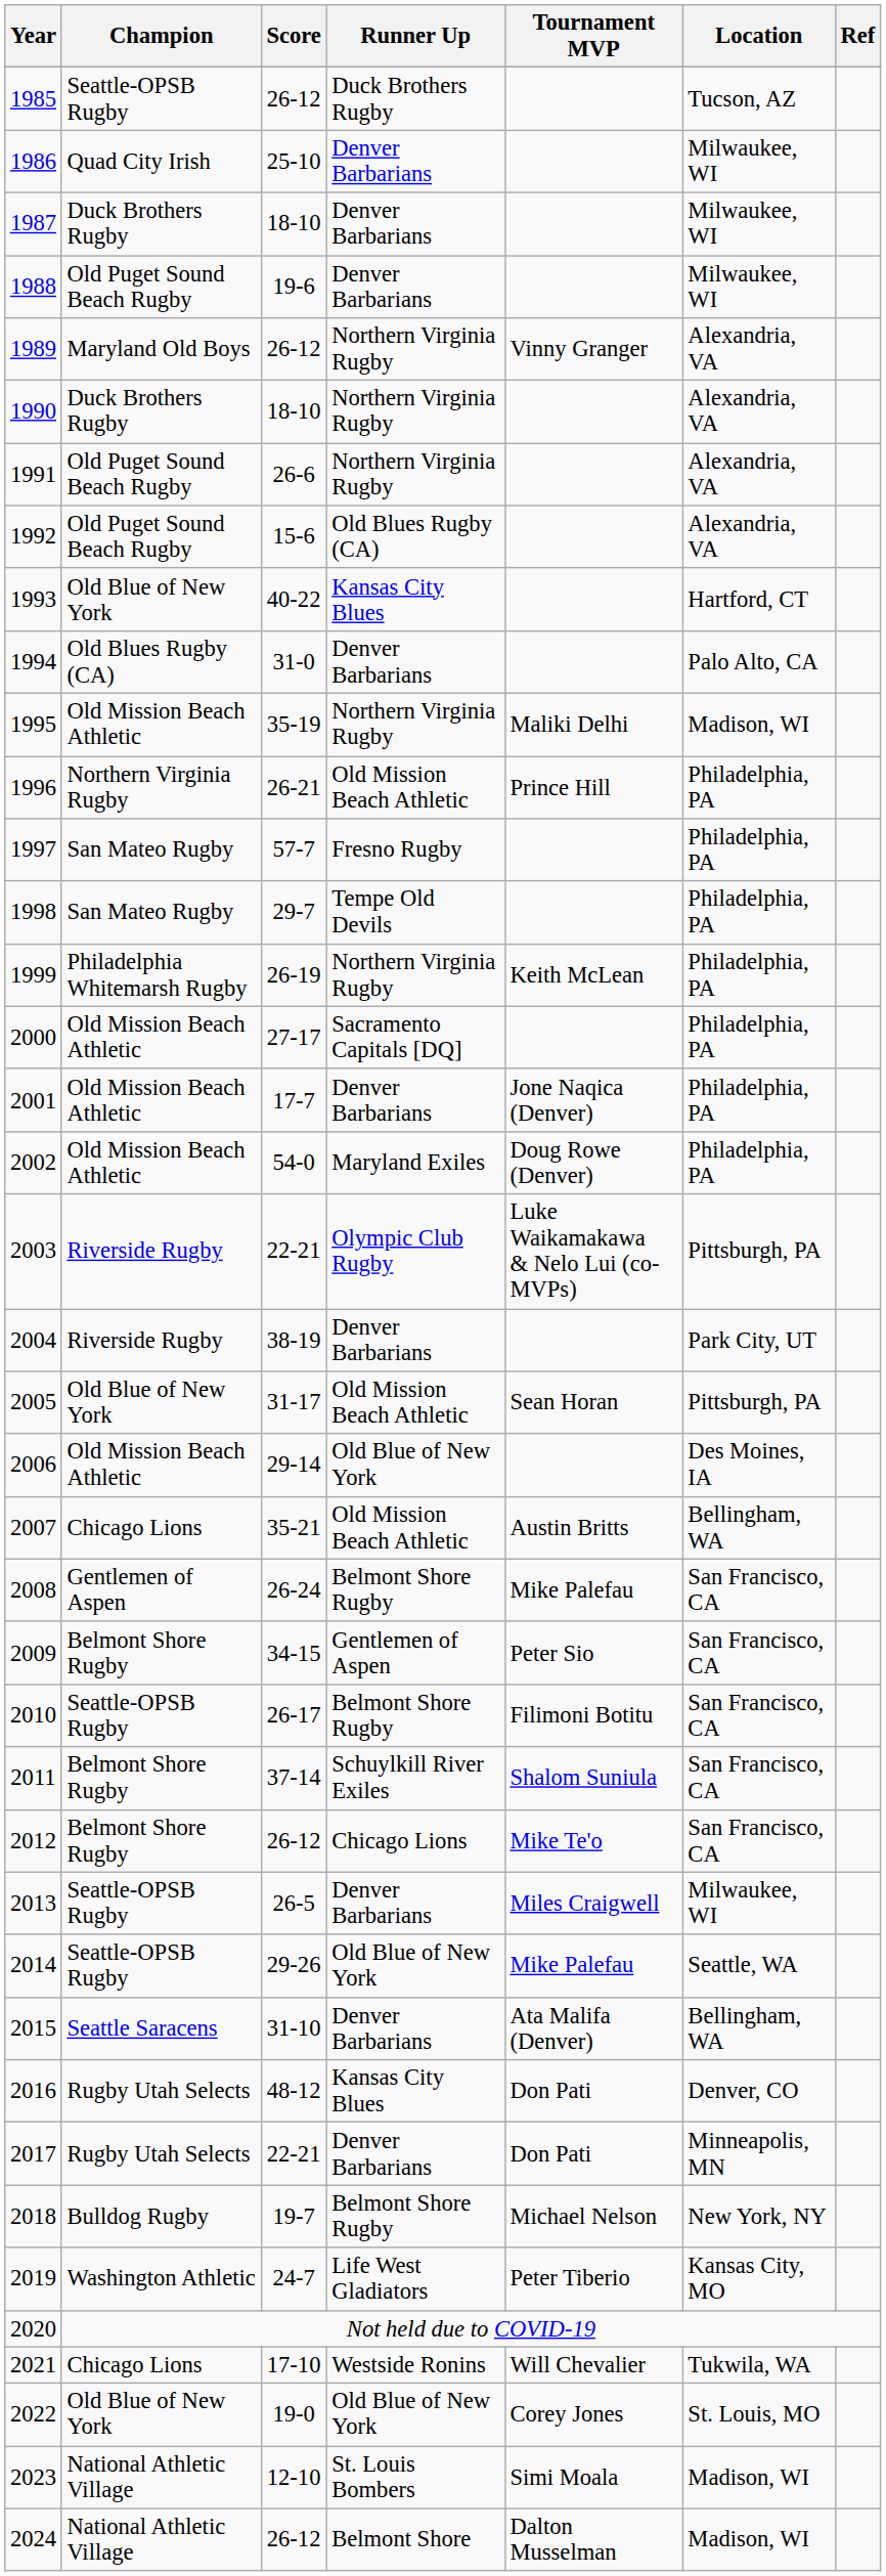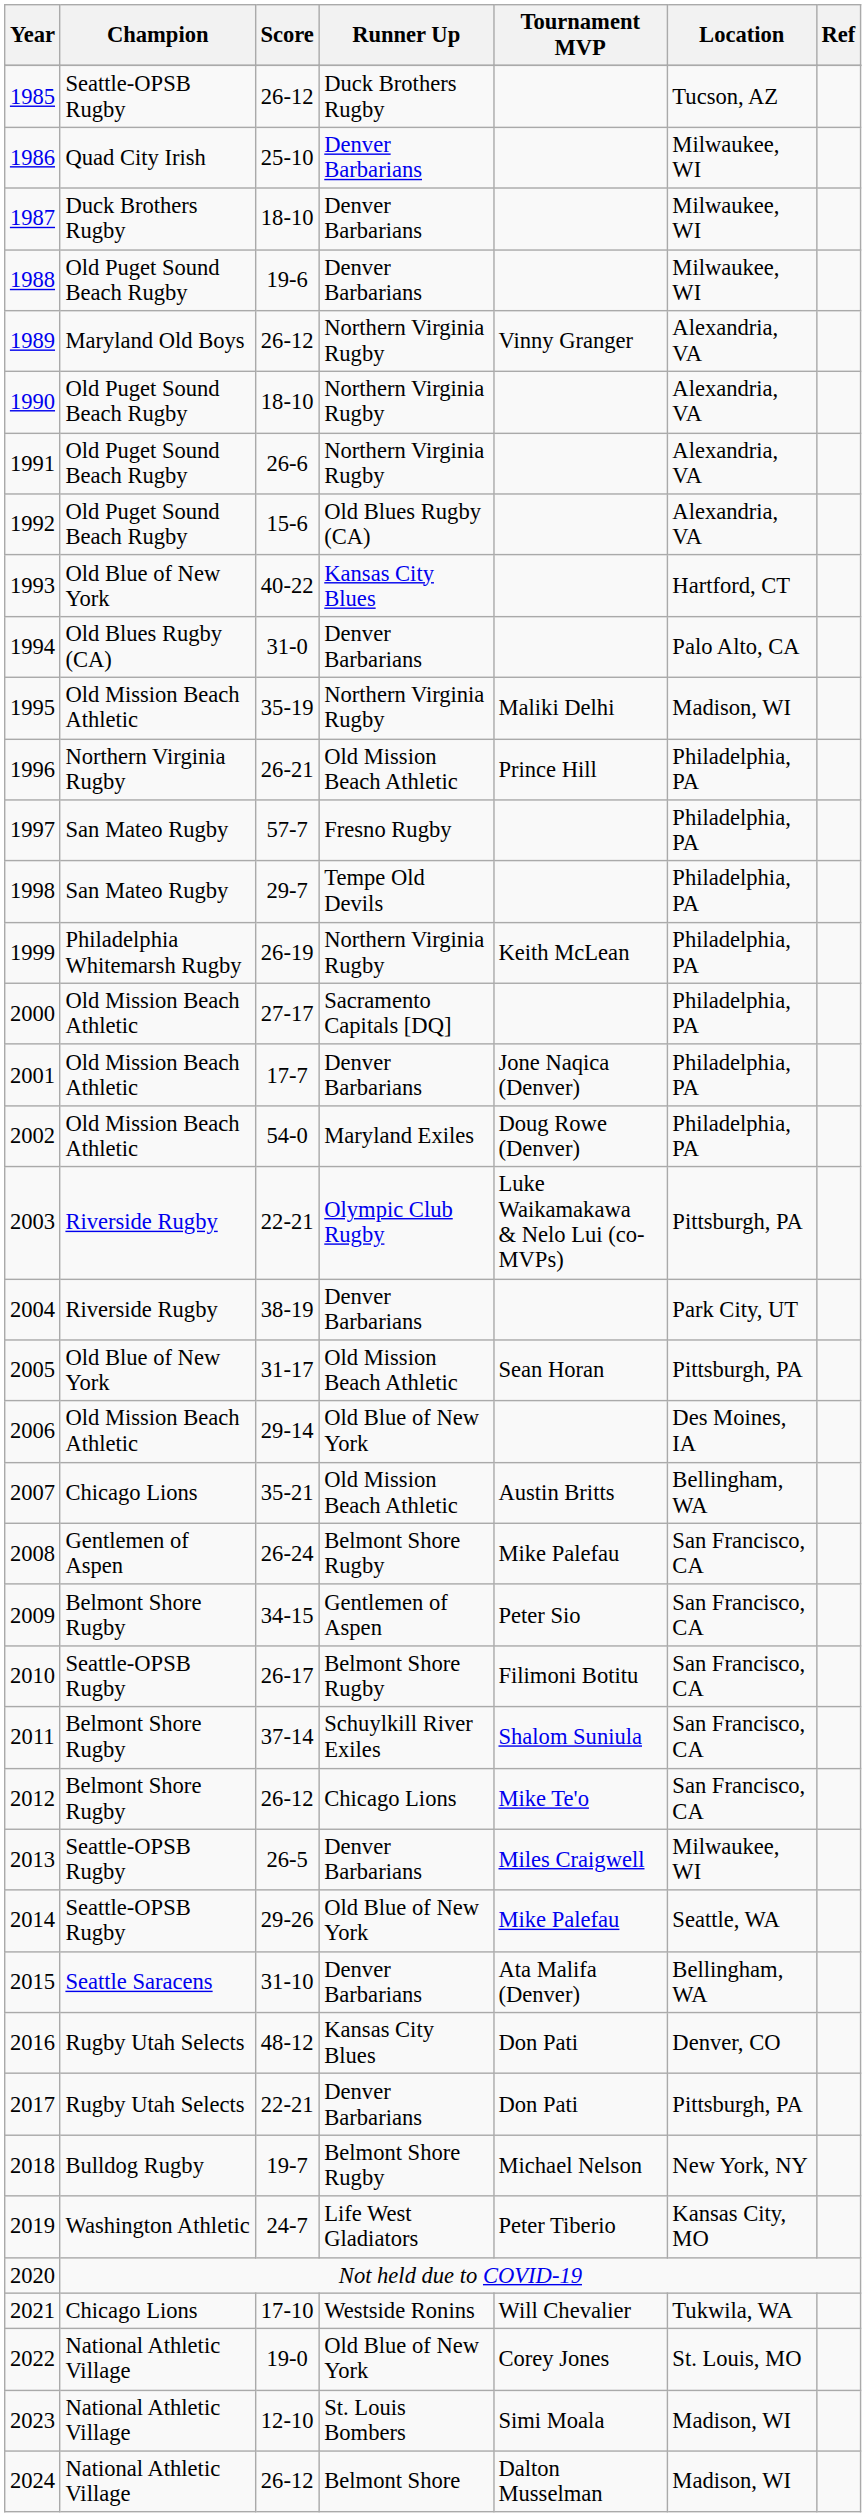 <table class="wikitable sortable">
 <tr>
 <th>Year</th>
 <th>Champion</th>
 <th>Score</th>
 <th>Runner Up</th>
 <th>Tournament MVP</th>
 <th>Location</th>
 <th>Ref</th>
 </tr>
 <tr>
 </tr>
 <tr ?>
 <td align=center><a href='#'>1985</a></td>
 <td>Seattle-OPSB Rugby</td>
 <td align="center">26-12</td>
 <td>Duck Brothers Rugby</td>
 <td></td>
 <td>Tucson, AZ</td>
 <td></td>
 </tr>
 <tr>
 <td align=center><a href='#'>1986</a></td>
 <td>Quad City Irish</td>
 <td align="center">25-10</td>
 <td><a href='#'>Denver Barbarians</a></td>
 <td></td>
 <td>Milwaukee, WI</td>
 <td></td>
 </tr>
 <tr>
 <td align=center><a href='#'>1987</a></td>
 <td>Duck Brothers Rugby</td>
 <td align="center">18-10</td>
 <td>Denver Barbarians</td>
 <td></td>
 <td>Milwaukee, WI</td>
 <td></td>
 </tr>
 <tr>
 <td align=center><a href='#'>1988</a></td>
 <td>Old Puget Sound Beach Rugby</td>
 <td align="center">19-6</td>
 <td>Denver Barbarians</td>
 <td></td>
 <td>Milwaukee, WI</td>
 <td></td>
 </tr>
 <tr>
 <td align=center><a href='#'>1989</a></td>
 <td>Maryland Old Boys</td>
 <td align="center">26-12</td>
 <td>Northern Virginia Rugby</td>
 <td>Vinny Granger</td>
 <td>Alexandria, VA</td>
 <td></td>
 </tr>
 <tr>
 <td align=center><a href='#'>1990</a></td>
-<td>Duck Brothers Rugby</td>
+<td>Old Puget Sound Beach Rugby</td>
 <td align="center">18-10</td>
 <td>Northern Virginia Rugby</td>
 <td></td>
 <td>Alexandria, VA</td>
 <td></td>
 </tr>
 <tr>
 <td align=center>1991</td>
 <td>Old Puget Sound Beach Rugby</td>
 <td align="center">26-6</td>
 <td>Northern Virginia Rugby</td>
 <td></td>
 <td>Alexandria, VA</td>
 <td></td>
 </tr>
 <tr>
 <td align=center>1992</td>
 <td>Old Puget Sound Beach Rugby</td>
 <td align="center">15-6</td>
 <td>Old Blues Rugby (CA)</td>
 <td></td>
 <td>Alexandria, VA</td>
 <td></td>
 </tr>
 <tr>
 <td align=center>1993</td>
 <td>Old Blue of New York</td>
 <td align="center">40-22</td>
 <td><a href='#'>Kansas City Blues</a></td>
 <td></td>
 <td>Hartford, CT</td>
 <td></td>
 </tr>
 <tr>
 <td align=center>1994</td>
 <td>Old Blues Rugby (CA)</td>
 <td align="center">31-0</td>
 <td>Denver Barbarians</td>
 <td></td>
 <td>Palo Alto, CA</td>
 <td></td>
 </tr>
 <tr>
 <td align=center>1995</td>
 <td>Old Mission Beach Athletic</td>
 <td align="center">35-19</td>
 <td>Northern Virginia Rugby</td>
 <td>Maliki Delhi</td>
 <td>Madison, WI</td>
 <td></td>
 </tr>
 <tr>
 <td align=center>1996</td>
 <td>Northern Virginia Rugby</td>
 <td align="center">26-21</td>
 <td>Old Mission Beach Athletic</td>
 <td>Prince Hill</td>
 <td>Philadelphia, PA</td>
 <td></td>
 </tr>
 <tr>
 <td align=center>1997</td>
 <td>San Mateo Rugby</td>
 <td align="center">57-7</td>
 <td>Fresno Rugby</td>
 <td></td>
 <td>Philadelphia, PA</td>
 <td></td>
 </tr>
 <tr>
 <td align=center>1998</td>
 <td>San Mateo Rugby</td>
 <td align="center">29-7</td>
 <td>Tempe Old Devils</td>
 <td></td>
 <td>Philadelphia, PA</td>
 <td></td>
 </tr>
 <tr>
 <td align=center>1999</td>
 <td>Philadelphia Whitemarsh Rugby</td>
 <td align="center">26-19</td>
 <td>Northern Virginia Rugby</td>
 <td>Keith McLean</td>
 <td>Philadelphia, PA</td>
 <td></td>
 </tr>
 <tr>
 <td align=center>2000</td>
 <td>Old Mission Beach Athletic</td>
 <td align="center">27-17</td>
 <td>Sacramento Capitals [DQ]</td>
 <td></td>
 <td>Philadelphia, PA</td>
 <td></td>
 </tr>
 <tr>
 <td align=center>2001</td>
 <td>Old Mission Beach Athletic</td>
 <td align="center">17-7</td>
 <td>Denver Barbarians</td>
 <td>Jone Naqica (Denver)</td>
 <td>Philadelphia, PA</td>
 <td></td>
 </tr>
 <tr>
 <td align=center>2002</td>
 <td>Old Mission Beach Athletic</td>
 <td align="center">54-0</td>
 <td>Maryland Exiles</td>
 <td>Doug Rowe (Denver)</td>
 <td>Philadelphia, PA</td>
 <td></td>
 </tr>
 <tr>
 <td align=center>2003</td>
 <td><a href='#'>Riverside Rugby</a></td>
 <td align="center">22-21</td>
 <td><a href='#'>Olympic Club Rugby</a></td>
 <td>Luke Waikamakawa <br> & Nelo Lui (co-MVPs)</td>
 <td>Pittsburgh, PA</td>
 <td></td>
 </tr>
 <tr>
 <td align=center>2004</td>
 <td>Riverside Rugby</td>
 <td align="center">38-19</td>
 <td>Denver Barbarians</td>
 <td></td>
 <td>Park City, UT</td>
 <td></td>
 </tr>
 <tr>
 <td align=center>2005</td>
 <td>Old Blue of New York</td>
 <td align="center">31-17</td>
 <td>Old Mission Beach Athletic</td>
 <td>Sean Horan</td>
 <td>Pittsburgh, PA</td>
 <td></td>
 </tr>
 <tr>
 <td align=center>2006</td>
 <td>Old Mission Beach Athletic</td>
 <td align="center">29-14</td>
 <td>Old Blue of New York</td>
 <td></td>
 <td>Des Moines, IA</td>
 <td></td>
 </tr>
 <tr>
 <td align=center>2007</td>
 <td>Chicago Lions</td>
 <td align=center>35-21</td>
 <td>Old Mission Beach Athletic</td>
 <td>Austin Britts</td>
 <td>Bellingham, WA</td>
 <td></td>
 </tr>
 <tr>
 <td align=center>2008</td>
 <td>Gentlemen of Aspen</td>
 <td align=center>26-24</td>
 <td>Belmont Shore Rugby</td>
 <td>Mike Palefau</td>
 <td>San Francisco, CA</td>
 <td></td>
 </tr>
 <tr>
 <td align=center>2009</td>
 <td>Belmont Shore Rugby</td>
 <td align=center>34-15</td>
 <td>Gentlemen of Aspen</td>
 <td>Peter Sio</td>
 <td>San Francisco, CA</td>
 <td></td>
 </tr>
 <tr>
 <td align=center>2010</td>
 <td>Seattle-OPSB Rugby</td>
 <td align=center>26-17</td>
 <td>Belmont Shore Rugby</td>
 <td>Filimoni Botitu</td>
 <td>San Francisco, CA</td>
 <td></td>
 </tr>
 <tr>
 <td align=center>2011</td>
 <td>Belmont Shore Rugby</td>
 <td align=center>37-14</td>
 <td>Schuylkill River Exiles</td>
 <td><a href='#'>Shalom Suniula</a></td>
 <td>San Francisco, CA</td>
 <td></td>
 </tr>
 <tr>
 <td align=center>2012</td>
 <td>Belmont Shore Rugby</td>
 <td align=center>26-12</td>
 <td>Chicago Lions</td>
 <td><a href='#'>Mike Te'o</a></td>
 <td>San Francisco, CA</td>
 <td></td>
 </tr>
 <tr>
 <td align=center>2013</td>
 <td>Seattle-OPSB Rugby</td>
 <td align=center>26-5</td>
 <td>Denver Barbarians</td>
 <td><a href='#'>Miles Craigwell</a></td>
 <td>Milwaukee, WI</td>
 <td></td>
 </tr>
 <tr>
 <td align=center>2014</td>
 <td>Seattle-OPSB Rugby</td>
 <td align="center">29-26</td>
 <td>Old Blue of New York</td>
 <td><a href='#'>Mike Palefau</a></td>
 <td>Seattle, WA</td>
 <td></td>
 </tr>
 <tr>
 <td align=center>2015</td>
 <td><a href='#'>Seattle Saracens</a></td>
 <td align=center>31-10</td>
 <td>Denver Barbarians</td>
 <td>Ata Malifa (Denver)</td>
 <td>Bellingham, WA</td>
 <td></td>
 </tr>
 <tr>
 <td align=center>2016</td>
 <td>Rugby Utah Selects</td>
 <td align="center">48-12</td>
 <td>Kansas City Blues</td>
 <td>Don Pati</td>
 <td>Denver, CO</td>
 <td></td>
 </tr>
 <tr>
 <td align=center>2017</td>
 <td>Rugby Utah Selects</td>
 <td align="center">22-21</td>
 <td>Denver Barbarians</td>
 <td>Don Pati</td>
-<td>Minneapolis, MN</td>
+<td>Pittsburgh, PA</td>
 <td></td>
 </tr>
 <tr>
 <td align=center>2018</td>
 <td>Bulldog Rugby</td>
 <td align="center">19-7</td>
 <td>Belmont Shore Rugby</td>
 <td>Michael Nelson</td>
 <td>New York, NY</td>
 <td></td>
 </tr>
 <tr>
 <td align=center>2019</td>
 <td>Washington Athletic</td>
 <td align="center">24-7</td>
 <td>Life West Gladiators</td>
 <td>Peter Tiberio</td>
 <td>Kansas City, MO</td>
 <td></td>
 </tr>
 <tr>
 <td align=center>2020</td>
 <td colspan=6 align=center><em>Not held due to <a href='#'>COVID-19</a></em></td>
 </tr>
 <tr>
 <td align=center>2021</td>
 <td>Chicago Lions</td>
 <td align="center">17-10</td>
 <td>Westside Ronins</td>
 <td>Will Chevalier</td>
 <td>Tukwila, WA</td>
 <td></td>
 </tr>
 <tr>
 <td align=center>2022</td>
-<td>Old Blue of New York</td>
+<td>National Athletic Village</td>
 <td align="center">19-0</td>
 <td>Old Blue of New York</td>
 <td>Corey Jones</td>
 <td>St. Louis, MO</td>
 <td></td>
 </tr>
 <tr>
 <td align=center>2023</td>
 <td>National Athletic Village</td>
 <td align="center">12-10</td>
 <td>St. Louis Bombers</td>
 <td>Simi Moala</td>
 <td>Madison, WI</td>
 <td></td>
 </tr>
 <tr>
 <td align=center>2024</td>
 <td>National Athletic Village</td>
 <td align="center">26-12</td>
 <td>Belmont Shore</td>
 <td>Dalton Musselman</td>
 <td>Madison, WI</td>
 <td></td>
 </tr>
 </table>
